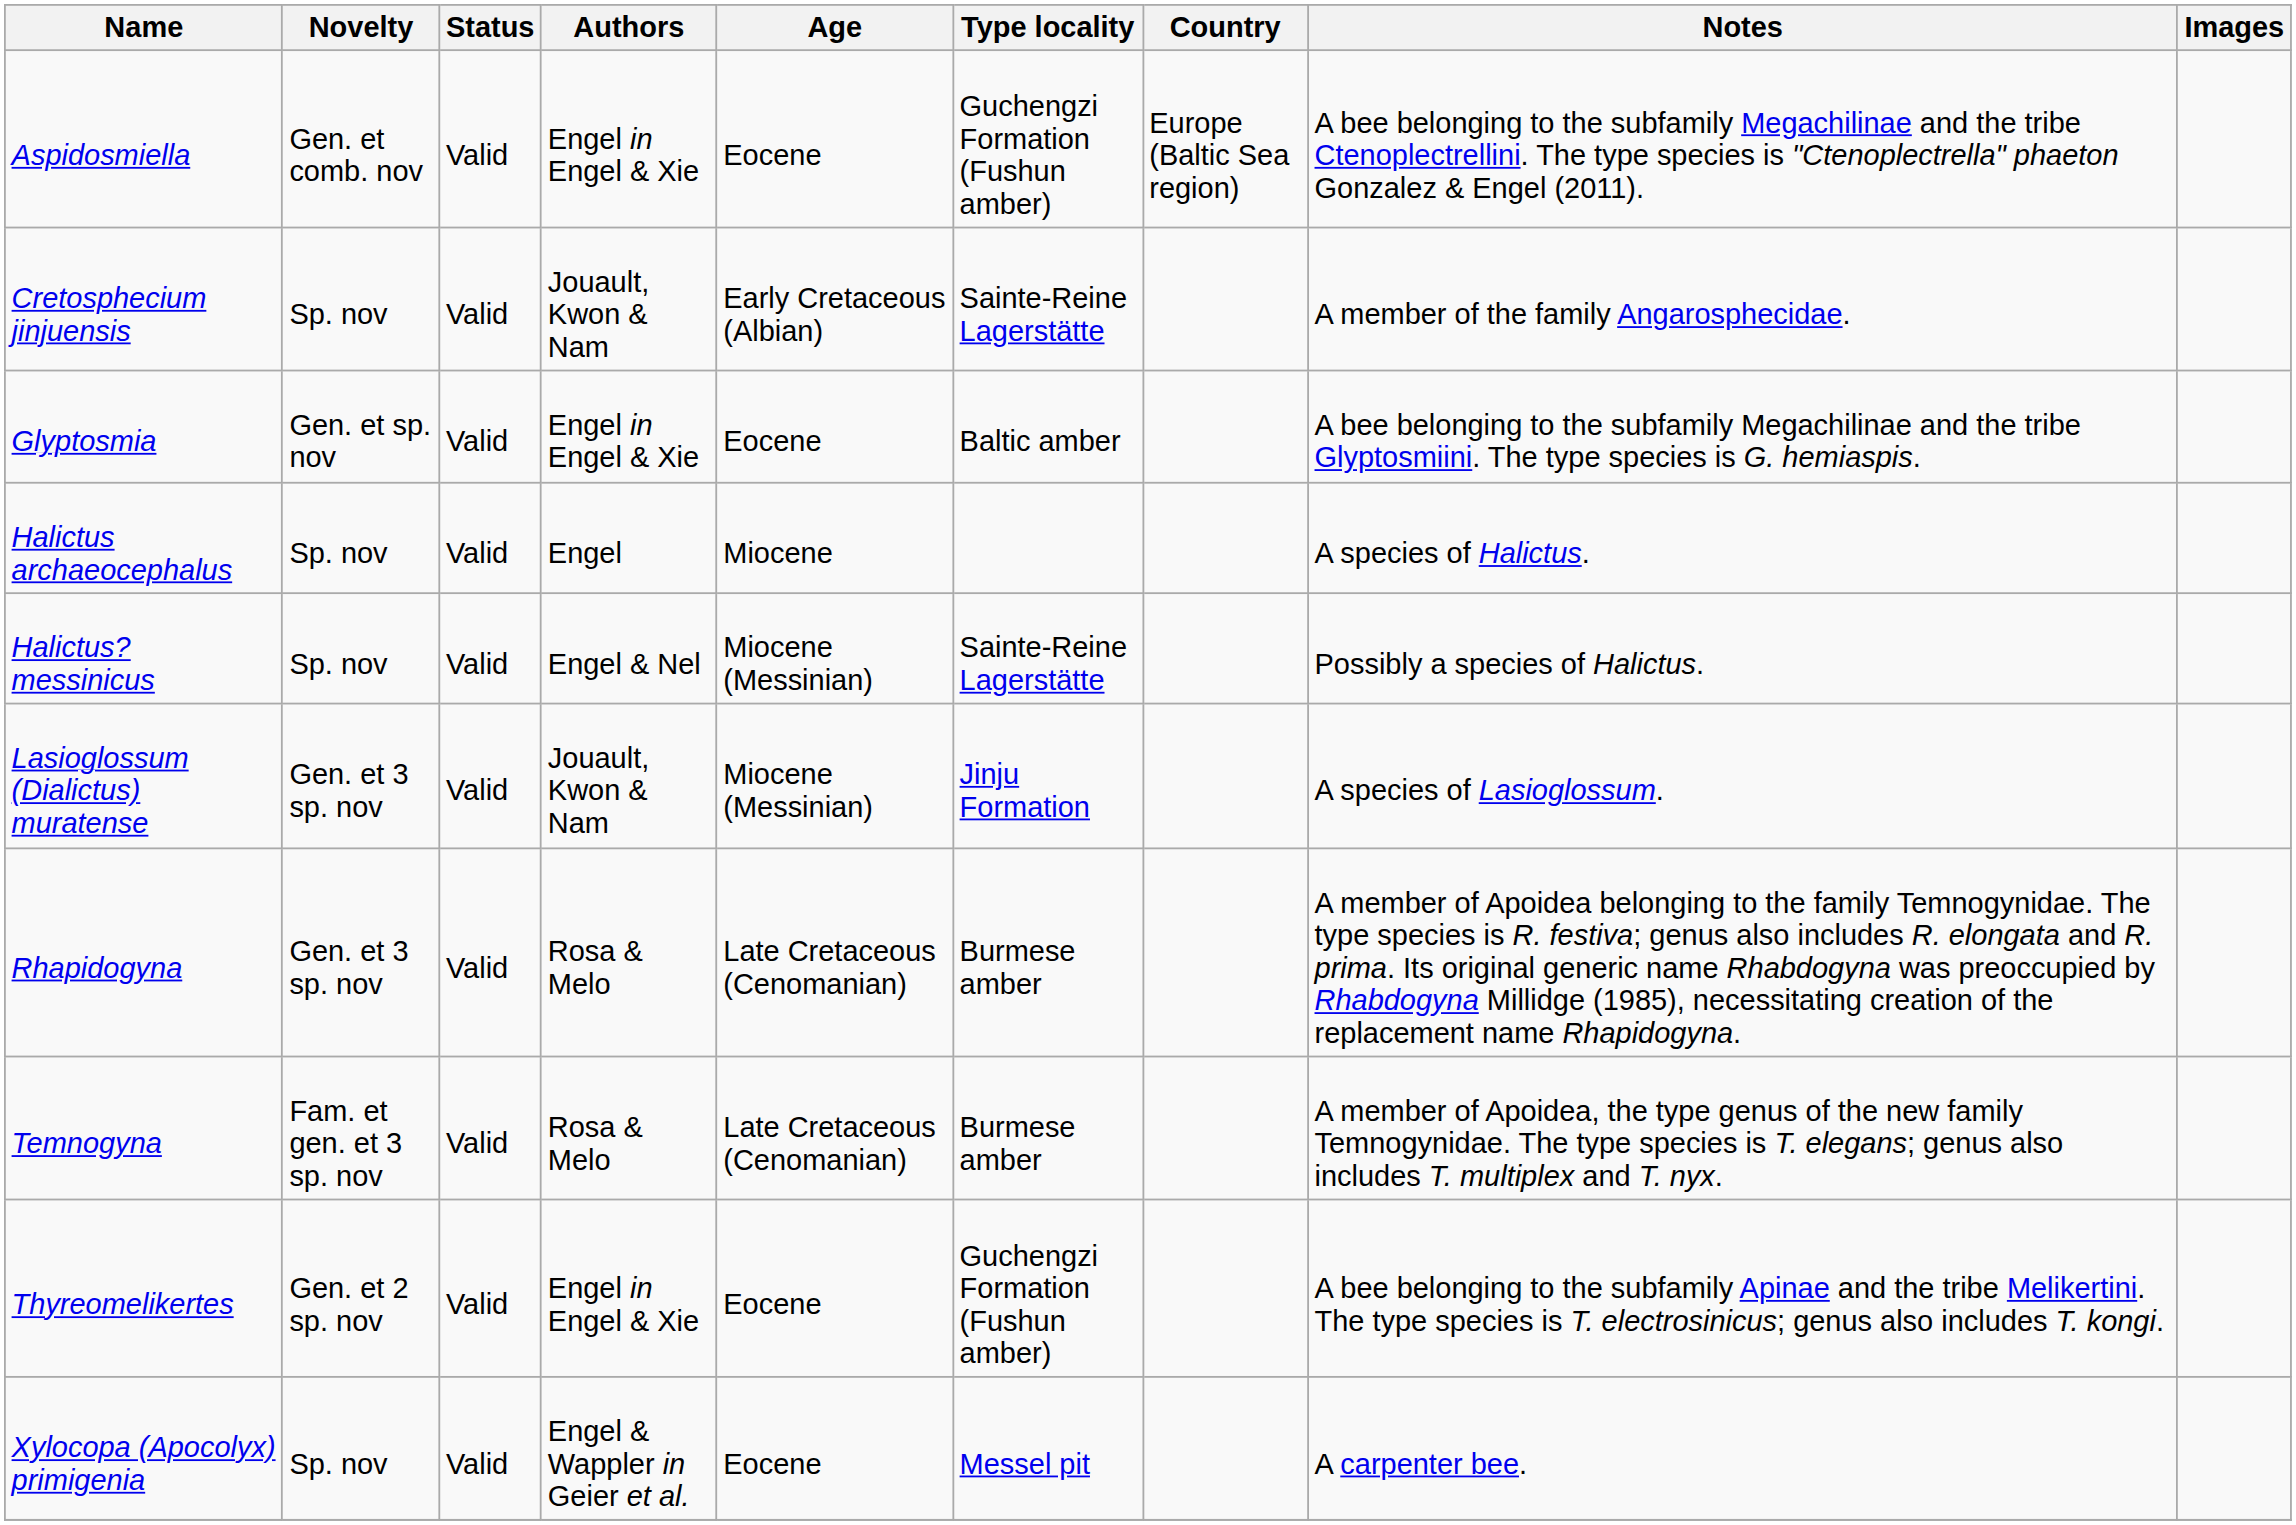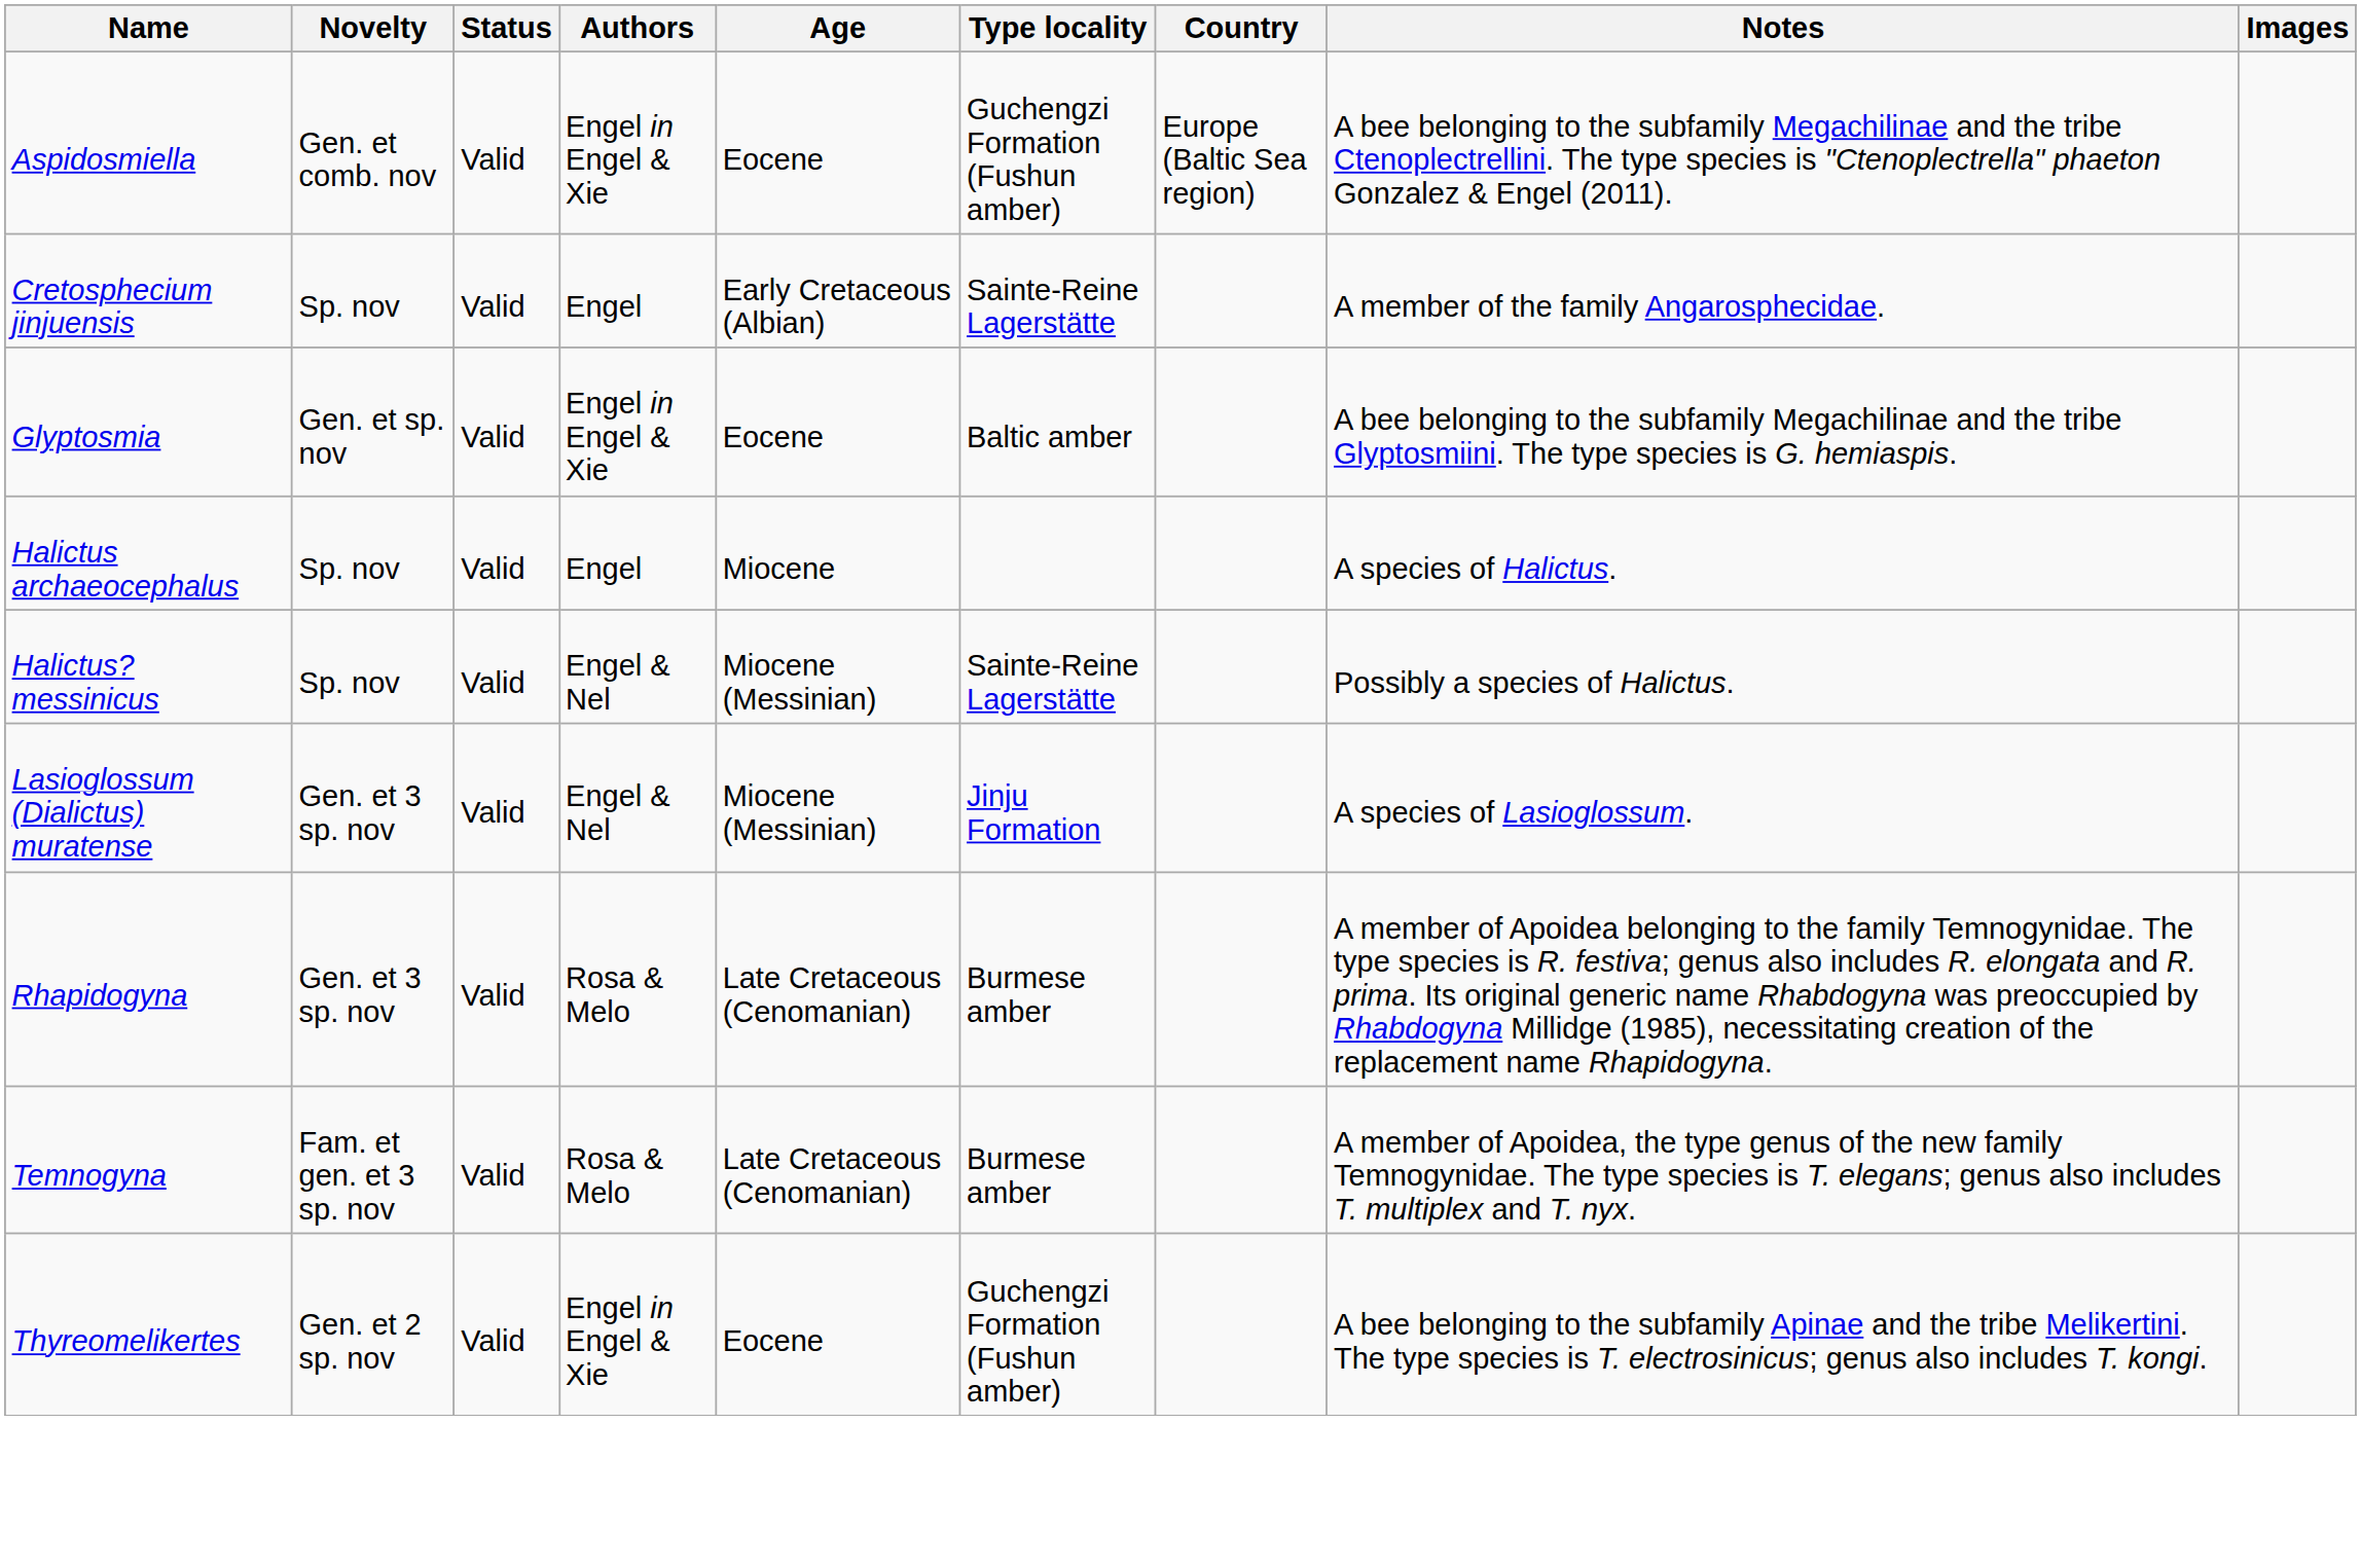 <table class="wikitable sortable" align="center" width="100%">
 <tr>
 <th>Name</th>
 <th>Novelty</th>
 <th>Status</th>
 <th>Authors</th>
 <th>Age</th>
 <th>Type locality</th>
 <th>Country</th>
 <th>Notes</th>
 <th>Images</th>
 </tr>
 <tr>
 <td><br><em><a href='#'>Aspidosmiella</a></em></td>
 <td><br>Gen. et comb. nov</td>
 <td><br>Valid</td>
 <td><br>Engel <em>in</em> Engel & Xie</td>
 <td><br>Eocene</td>
 <td><br>Guchengzi Formation<br>(Fushun amber)</td>
 <td><br>Europe (Baltic Sea region)</td>
 <td><br>A bee belonging to the subfamily <a href='#'>Megachilinae</a> and the tribe <a href='#'>Ctenoplectrellini</a>. The type species is <em>"Ctenoplectrella" phaeton</em> Gonzalez & Engel (2011).</td>
 <td></td>
 </tr>
 <tr>
 <td><br><em><a href='#'>Cretosphecium jinjuensis</a></em></td>
 <td><br>Sp. nov</td>
 <td><br>Valid</td>
-<td><br>Jouault, Kwon & Nam</td>
+<td><br>Engel</td>
 <td><br>Early Cretaceous (Albian)</td>
 <td><br>Sainte-Reine <a href='#'>Lagerstätte</a></td>
 <td><br></td>
 <td><br>A member of the family <a href='#'>Angarosphecidae</a>.</td>
 <td></td>
 </tr>
 <tr>
 <td><br><em><a href='#'>Glyptosmia</a></em></td>
 <td><br>Gen. et sp. nov</td>
 <td><br>Valid</td>
 <td><br>Engel <em>in</em> Engel & Xie</td>
 <td><br>Eocene</td>
 <td><br>Baltic amber</td>
 <td><br></td>
 <td><br>A bee belonging to the subfamily Megachilinae and the tribe <a href='#'>Glyptosmiini</a>. The type species is <em>G. hemiaspis</em>.</td>
 <td></td>
 </tr>
 <tr>
 <td><br><em><a href='#'>Halictus archaeocephalus</a></em></td>
 <td><br>Sp. nov</td>
 <td><br>Valid</td>
 <td><br>Engel</td>
 <td><br>Miocene</td>
 <td></td>
 <td><br></td>
 <td><br>A species of <em><a href='#'>Halictus</a></em>.</td>
 <td></td>
 </tr>
 <tr>
 <td><br><em><a href='#'>Halictus? messinicus</a></em></td>
 <td><br>Sp. nov</td>
 <td><br>Valid</td>
 <td><br>Engel & Nel</td>
 <td><br>Miocene (Messinian)</td>
 <td><br>Sainte-Reine <a href='#'>Lagerstätte</a></td>
 <td><br></td>
 <td><br>Possibly a species of <em>Halictus</em>.</td>
 <td></td>
 </tr>
 <tr>
 <td><br><em><a href='#'>Lasioglossum (Dialictus) muratense</a></em></td>
 <td><br>Gen. et 3 sp. nov</td>
 <td><br>Valid</td>
-<td><br>Jouault, Kwon & Nam</td>
+<td><br>Engel & Nel</td>
 <td><br>Miocene (Messinian)</td>
 <td><br><a href='#'>Jinju Formation</a></td>
 <td><br></td>
 <td><br>A species of <em><a href='#'>Lasioglossum</a></em>.</td>
 <td></td>
 </tr>
 <tr>
 <td><br><em><a href='#'>Rhapidogyna</a></em></td>
 <td><br>Gen. et 3 sp. nov</td>
 <td><br>Valid</td>
 <td><br>Rosa & Melo</td>
 <td><br>Late Cretaceous (Cenomanian)</td>
 <td><br>Burmese amber</td>
 <td><br></td>
 <td><br>A member of Apoidea belonging to the family Temnogynidae. The type species is <em>R. festiva</em>; genus also includes <em>R. elongata</em> and <em>R. prima</em>. Its original generic name <em>Rhabdogyna</em> was preoccupied by <em><a href='#'>Rhabdogyna</a></em> Millidge (1985), necessitating creation of the replacement name <em>Rhapidogyna</em>.</td>
 <td></td>
 </tr>
 <tr>
 <td><br><em><a href='#'>Temnogyna</a></em></td>
 <td><br>Fam. et gen. et 3 sp. nov</td>
 <td><br>Valid</td>
 <td><br>Rosa & Melo</td>
 <td><br>Late Cretaceous (Cenomanian)</td>
 <td><br>Burmese amber</td>
 <td><br></td>
 <td><br>A member of Apoidea, the type genus of the new family Temnogynidae. The type species is <em>T. elegans</em>; genus also includes <em>T. multiplex</em> and <em>T. nyx</em>.</td>
 <td></td>
 </tr>
 <tr>
 <td><br><em><a href='#'>Thyreomelikertes</a></em></td>
 <td><br>Gen. et 2 sp. nov</td>
 <td><br>Valid</td>
 <td><br>Engel <em>in</em> Engel & Xie</td>
 <td><br>Eocene</td>
 <td><br>Guchengzi Formation<br>(Fushun amber)</td>
 <td><br></td>
 <td><br>A bee belonging to the subfamily <a href='#'>Apinae</a> and the tribe <a href='#'>Melikertini</a>. The type species is <em>T. electrosinicus</em>; genus also includes <em>T. kongi</em>.</td>
 <td></td>
 </tr>
 <tr>
-<td><br><em><a href='#'>Xylocopa (Apocolyx) primigenia</a></em></td>
-<td><br>Sp. nov</td>
-<td><br>Valid</td>
-<td><br>Engel & Wappler <em>in</em> Geier <em>et al.</em></td>
-<td><br>Eocene</td>
-<td><br><a href='#'>Messel pit</a></td>
-<td><br></td>
-<td><br>A <a href='#'>carpenter bee</a>.</td>
-<td></td>
-</tr>
-<tr>
 </tr>
 </table>
